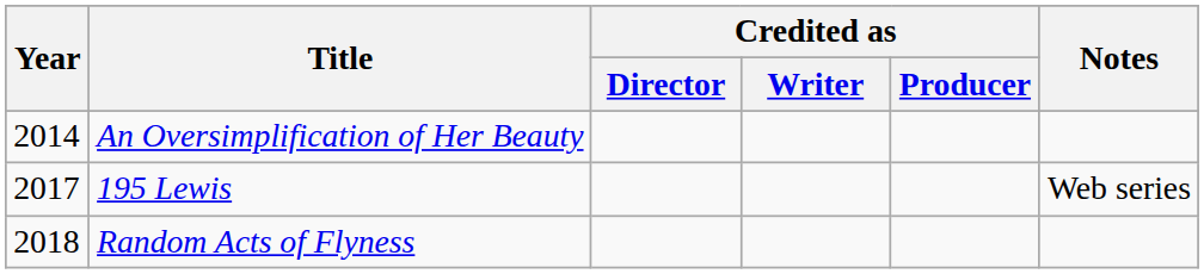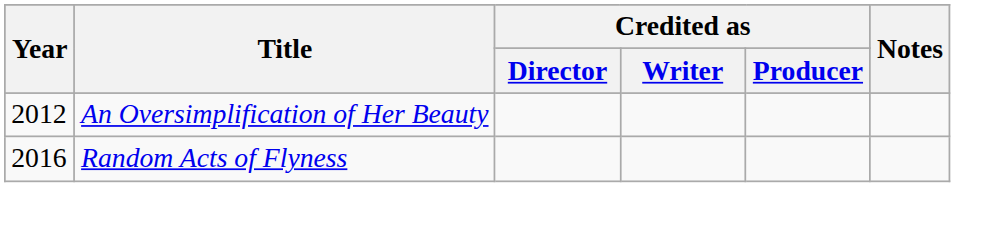 <table class="wikitable">
 <tr style="background:#ccc; text-align:center;">
 <th rowspan="2" style="width:33px;">Year</th>
 <th rowspan="2">Title</th>
 <th colspan="3">Credited as</th>
 <th rowspan="2">Notes</th>
 </tr>
 <tr>
 <th width="65"><a href='#'>Director</a></th>
 <th width="65"><a href='#'>Writer</a></th>
 <th width="65"><a href='#'>Producer</a></th>
 </tr>
 <tr>
-<td>2014</td>
+<td>2012</td>
 <td><em><a href='#'>An Oversimplification of Her Beauty</a></em></td>
 <td></td>
 <td></td>
 <td></td>
 <td></td>
 </tr>
 <tr>
-<td>2017</td>
-<td><em><a href='#'>195 Lewis</a></em></td>
-<td></td>
-<td></td>
-<td></td>
-<td>Web series</td>
-</tr>
-<tr>
-<td>2018</td>
+<td>2016</td>
 <td><em><a href='#'>Random Acts of Flyness</a></em></td>
 <td></td>
 <td></td>
 <td></td>
 <td></td>
 </tr>
 </table>
